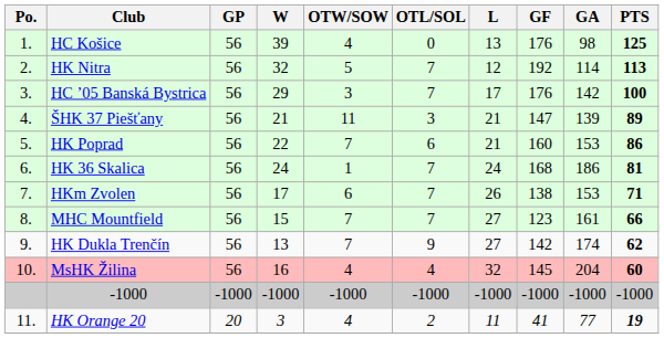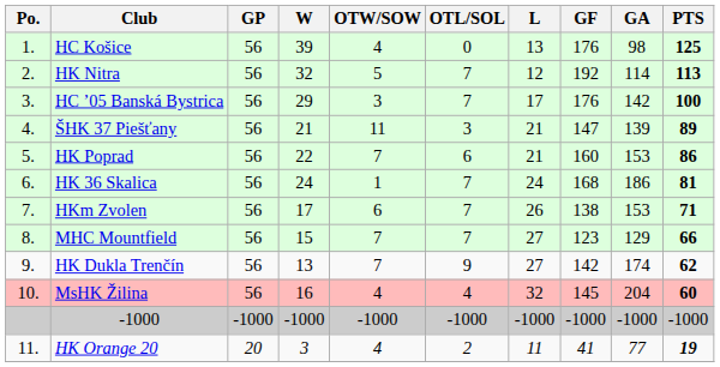 <table class="wikitable sortable" style="text-align: center;">
 <tr>
 <th width="35">Po.</th>
 <th>Club</th>
 <th width="40">GP</th>
 <th width="40">W</th>
 <th width="40">OTW/SOW</th>
 <th width="40">OTL/SOL</th>
 <th width="40">L</th>
 <th width="40">GF</th>
 <th width="40">GA</th>
 <th width="40">PTS</th>
 </tr>
 <tr bgcolor= ddffdd>
 <td>1.</td>
 <td align=left><a href='#'>HC Košice</a></td>
 <td>56</td>
 <td>39</td>
 <td>4</td>
 <td>0</td>
 <td>13</td>
 <td>176</td>
 <td>98</td>
 <td><strong>125</strong></td>
 </tr>
 <tr bgcolor= ddffdd>
 <td>2.</td>
 <td align=left><a href='#'>HK Nitra</a></td>
 <td>56</td>
 <td>32</td>
 <td>5</td>
 <td>7</td>
 <td>12</td>
 <td>192</td>
 <td>114</td>
 <td><strong>113</strong></td>
 </tr>
 <tr bgcolor= ddffdd>
 <td>3.</td>
 <td align=left><a href='#'>HC ’05 Banská Bystrica</a></td>
 <td>56</td>
 <td>29</td>
 <td>3</td>
 <td>7</td>
 <td>17</td>
 <td>176</td>
 <td>142</td>
 <td><strong>100</strong></td>
 </tr>
 <tr bgcolor= ddffdd>
 <td>4.</td>
 <td align=left><a href='#'>ŠHK 37 Piešťany</a></td>
 <td>56</td>
 <td>21</td>
 <td>11</td>
 <td>3</td>
 <td>21</td>
 <td>147</td>
 <td>139</td>
 <td><strong>89</strong></td>
 </tr>
 <tr bgcolor= ddffdd>
 <td>5.</td>
 <td align=left><a href='#'>HK Poprad</a></td>
 <td>56</td>
 <td>22</td>
 <td>7</td>
 <td>6</td>
 <td>21</td>
 <td>160</td>
 <td>153</td>
 <td><strong>86</strong></td>
 </tr>
 <tr bgcolor= ddffdd>
 <td>6.</td>
 <td align=left><a href='#'>HK 36 Skalica</a></td>
 <td>56</td>
 <td>24</td>
 <td>1</td>
 <td>7</td>
 <td>24</td>
 <td>168</td>
 <td>186</td>
 <td><strong>81</strong></td>
 </tr>
 <tr bgcolor= ddffdd>
 <td>7.</td>
 <td align=left><a href='#'>HKm Zvolen</a></td>
 <td>56</td>
 <td>17</td>
 <td>6</td>
 <td>7</td>
 <td>26</td>
 <td>138</td>
 <td>153</td>
 <td><strong>71</strong></td>
 </tr>
 <tr bgcolor= ddffdd>
 <td>8.</td>
 <td align=left><a href='#'>MHC Mountfield</a></td>
 <td>56</td>
 <td>15</td>
 <td>7</td>
 <td>7</td>
 <td>27</td>
 <td>123</td>
-<td>161</td>
+<td>129</td>
 <td><strong>66</strong></td>
 </tr>
 <tr>
 <td>9.</td>
 <td align=left><a href='#'>HK Dukla Trenčín</a></td>
 <td>56</td>
 <td>13</td>
 <td>7</td>
 <td>9</td>
 <td>27</td>
 <td>142</td>
 <td>174</td>
 <td><strong>62</strong></td>
 </tr>
 <tr bgcolor= ffbbbb>
 <td>10.</td>
 <td align=left><a href='#'>MsHK Žilina</a></td>
 <td>56</td>
 <td>16</td>
 <td>4</td>
 <td>4</td>
 <td>32</td>
 <td>145</td>
 <td>204</td>
 <td><strong>60</strong></td>
 </tr>
 <tr bgcolor="#cccccc">
 <td></td>
 <td><span>-1000</span></td>
 <td><span>-1000</span></td>
 <td><span>-1000</span></td>
 <td><span>-1000</span></td>
 <td><span>-1000</span></td>
 <td><span>-1000</span></td>
 <td><span>-1000</span></td>
 <td><span>-1000</span></td>
 <td><span>-1000</span></td>
 </tr>
 <tr>
 <td>11.</td>
 <td align=left><em><a href='#'>HK Orange 20</a></em></td>
 <td><em>20</em></td>
 <td><em>3</em></td>
 <td><em>4</em></td>
 <td><em>2</em></td>
 <td><em>11</em></td>
 <td><em>41</em></td>
 <td><em>77</em></td>
 <td><strong><em>19</em></strong></td>
 </tr>
 <tr>
 </tr>
 </table>
